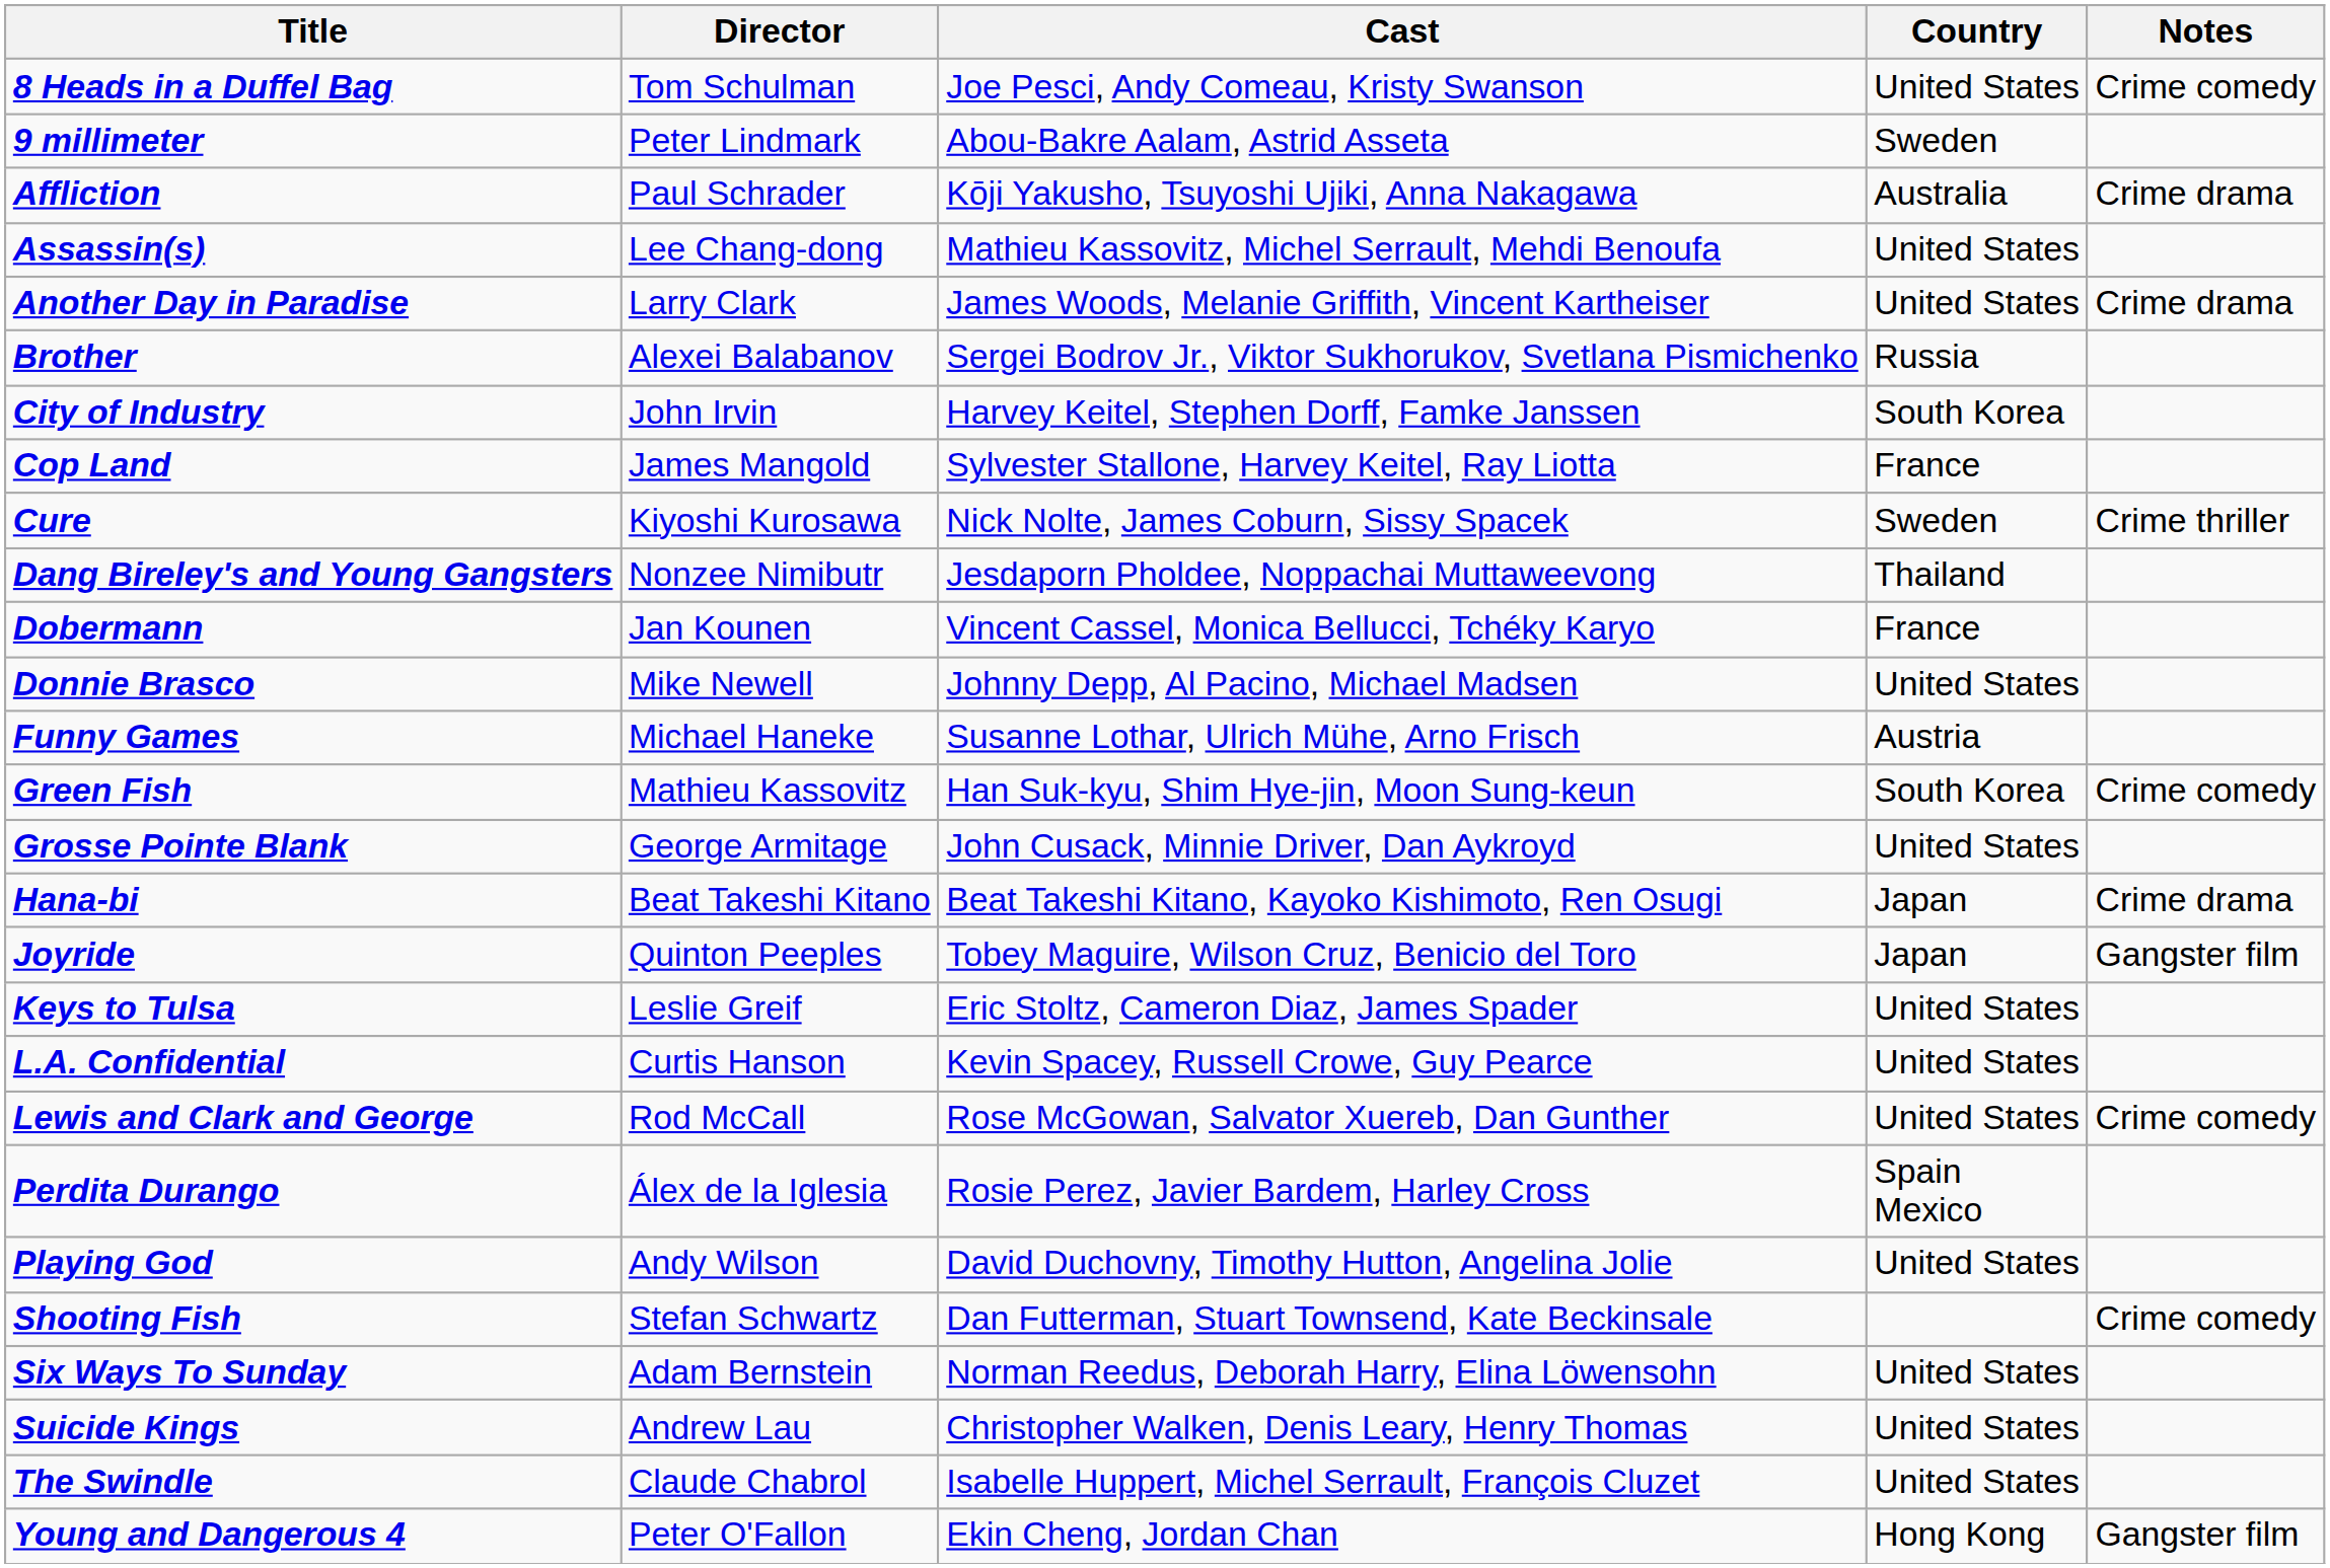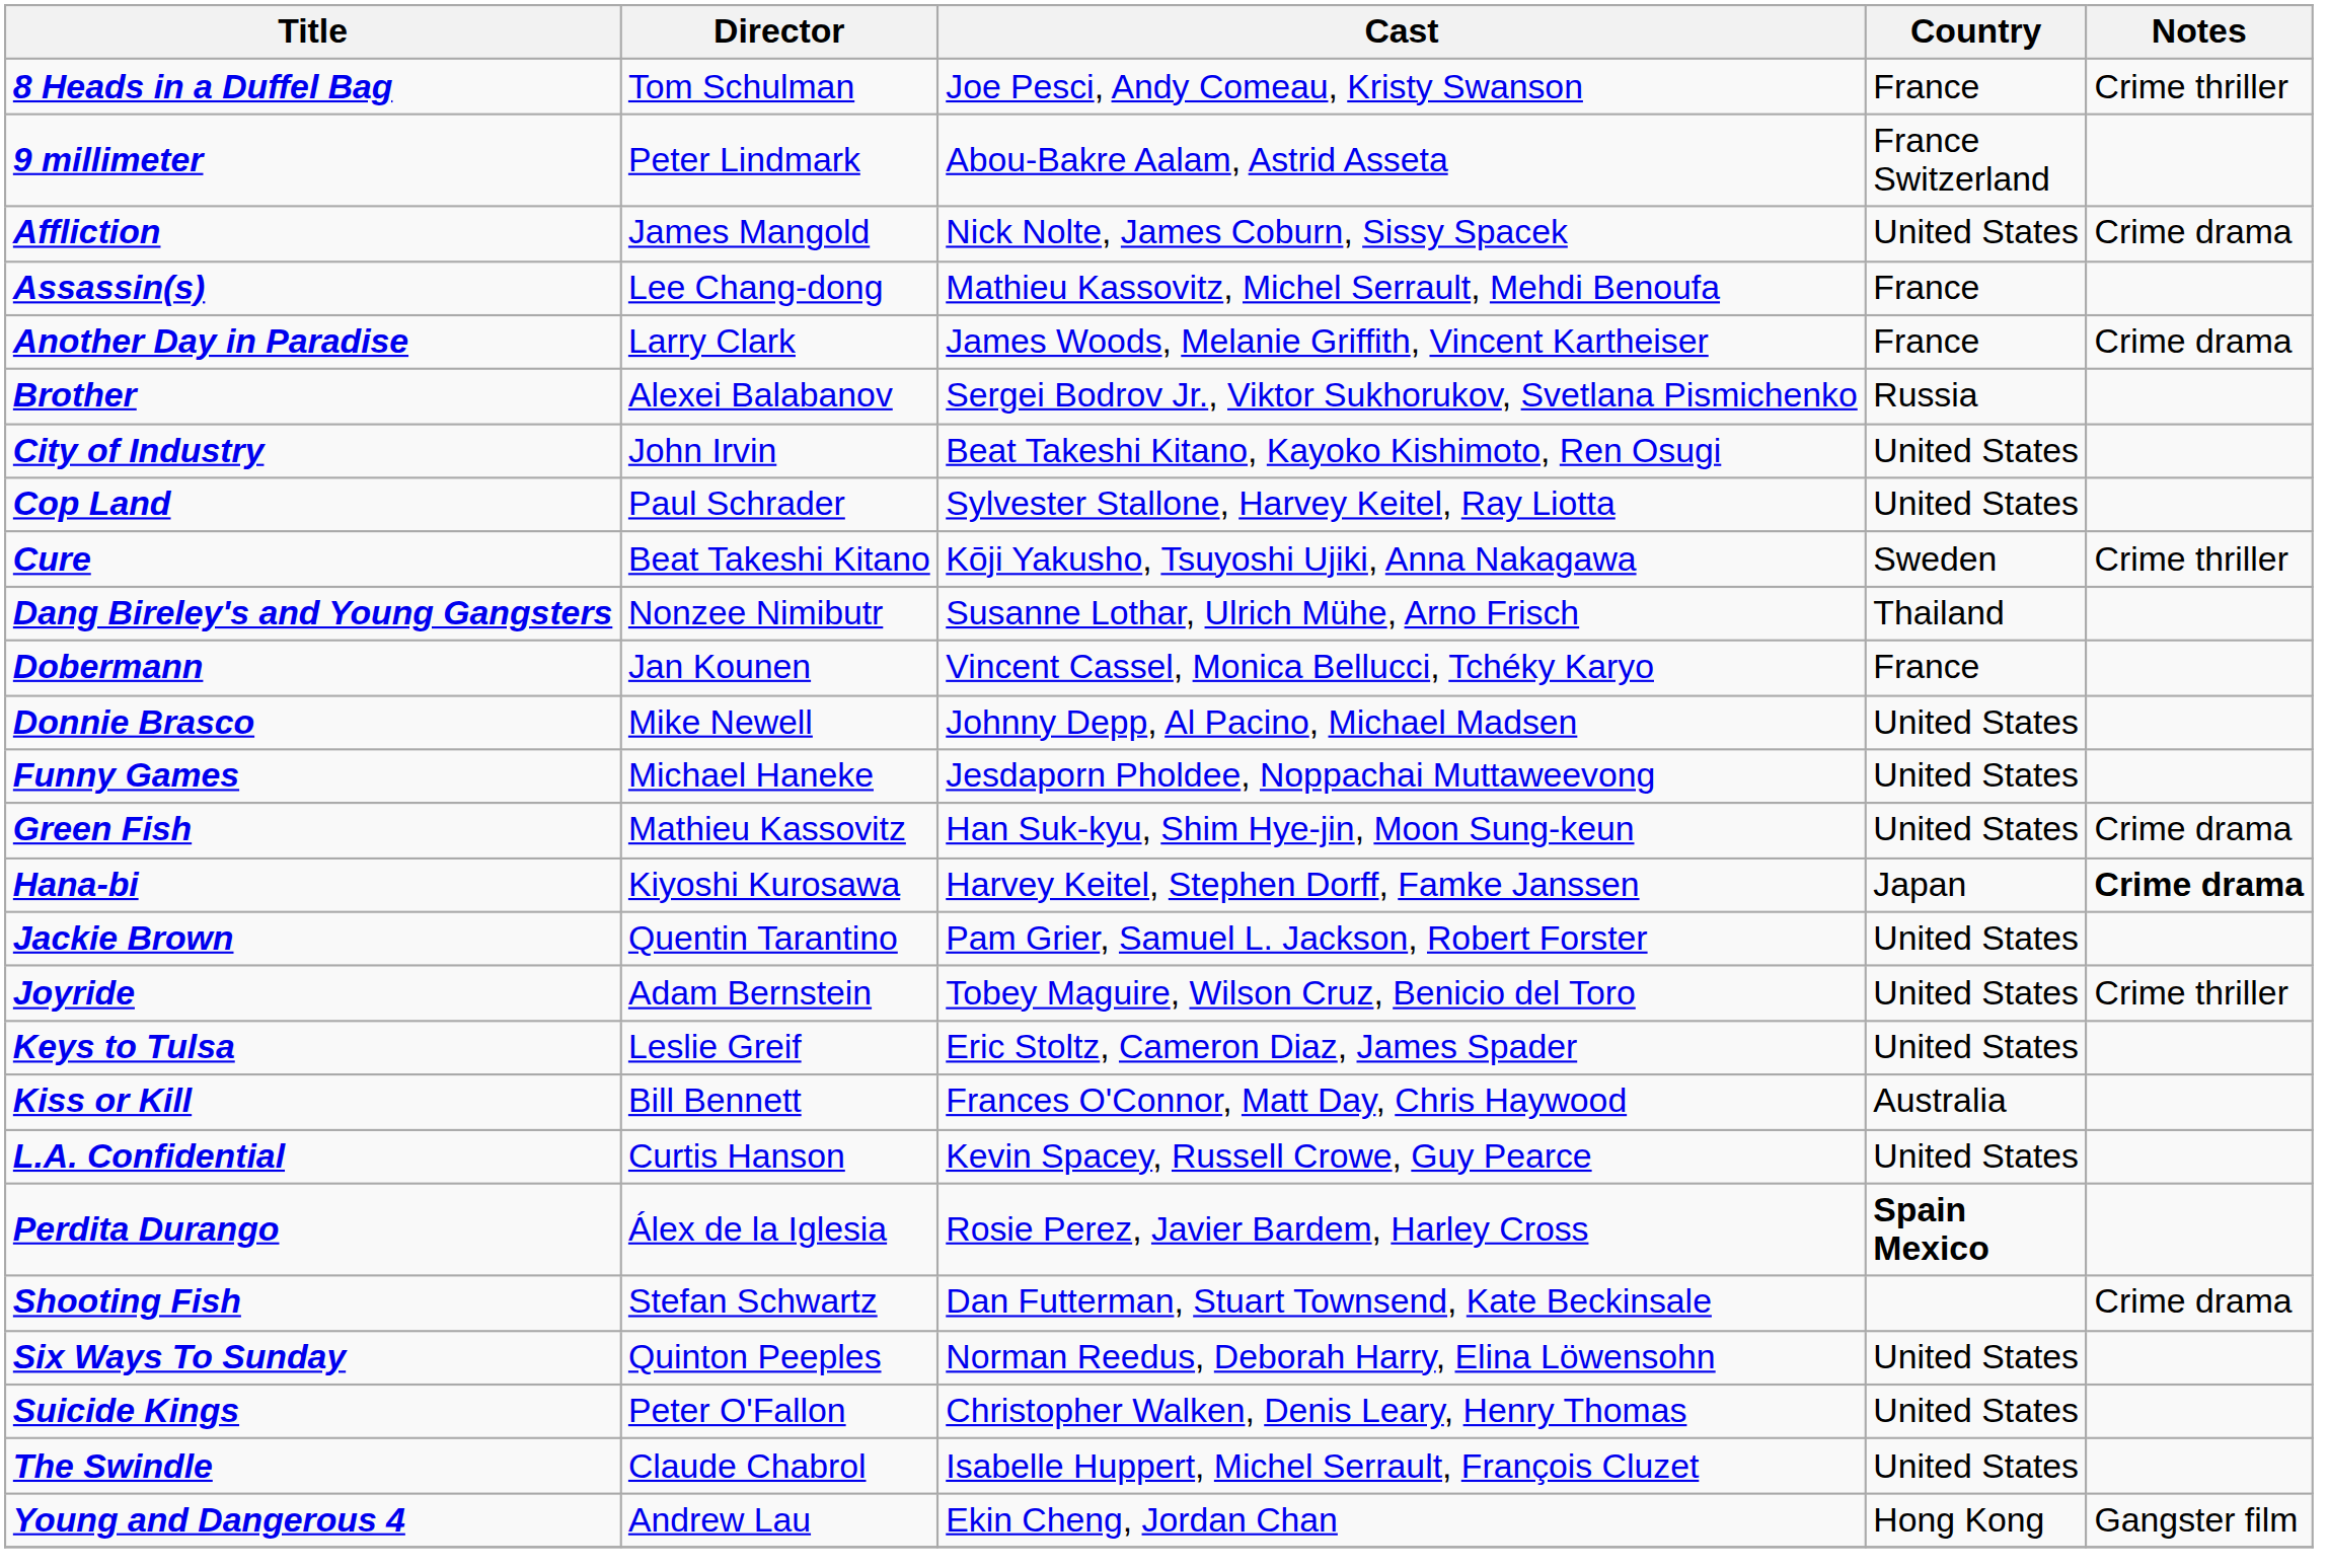 <table class="wikitable">
 <tr>
 <th>Title</th>
 <th>Director</th>
 <th>Cast</th>
 <th>Country</th>
 <th>Notes</th>
 </tr>
 <tr>
 <td><strong><em><a href='#'>8 Heads in a Duffel Bag</a></em></strong></td>
 <td><a href='#'>Tom Schulman</a></td>
 <td><a href='#'>Joe Pesci</a>, <a href='#'>Andy Comeau</a>, <a href='#'>Kristy Swanson</a></td>
-<td>United States</td>
-<td>Crime comedy</td>
+<td>France</td>
+<td>Crime thriller</td>
 </tr>
 <tr>
 <td><strong><em><a href='#'>9 millimeter</a></em></strong></td>
 <td><a href='#'>Peter Lindmark</a></td>
 <td><a href='#'>Abou-Bakre Aalam</a>, <a href='#'>Astrid Asseta</a></td>
-<td>Sweden</td>
+<td>France<br>Switzerland</td>
 <td></td>
 </tr>
 <tr>
 <td><strong><em><a href='#'>Affliction</a></em></strong></td>
-<td><a href='#'>Paul Schrader</a></td>
-<td><a href='#'>Kōji Yakusho</a>, <a href='#'>Tsuyoshi Ujiki</a>, <a href='#'>Anna Nakagawa</a></td>
-<td>Australia</td>
+<td><a href='#'>James Mangold</a></td>
+<td><a href='#'>Nick Nolte</a>, <a href='#'>James Coburn</a>, <a href='#'>Sissy Spacek</a></td>
+<td>United States</td>
 <td>Crime drama</td>
 </tr>
 <tr>
 <td><strong><em><a href='#'>Assassin(s)</a></em></strong></td>
 <td><a href='#'>Lee Chang-dong</a></td>
 <td><a href='#'>Mathieu Kassovitz</a>, <a href='#'>Michel Serrault</a>, <a href='#'>Mehdi Benoufa</a></td>
-<td>United States</td>
+<td>France</td>
 <td></td>
 </tr>
 <tr>
 <td><strong><em><a href='#'>Another Day in Paradise</a></em></strong></td>
 <td><a href='#'>Larry Clark</a></td>
 <td><a href='#'>James Woods</a>, <a href='#'>Melanie Griffith</a>, <a href='#'>Vincent Kartheiser</a></td>
-<td>United States</td>
+<td>France</td>
 <td>Crime drama</td>
 </tr>
 <tr>
 <td><strong><em><a href='#'>Brother</a></em></strong></td>
 <td><a href='#'>Alexei Balabanov</a></td>
 <td><a href='#'>Sergei Bodrov Jr.</a>, <a href='#'>Viktor Sukhorukov</a>, <a href='#'>Svetlana Pismichenko</a></td>
 <td>Russia</td>
 <td></td>
 </tr>
 <tr>
 <td><strong><em><a href='#'>City of Industry</a></em></strong></td>
 <td><a href='#'>John Irvin</a></td>
-<td><a href='#'>Harvey Keitel</a>, <a href='#'>Stephen Dorff</a>, <a href='#'>Famke Janssen</a></td>
-<td>South Korea</td>
+<td><a href='#'>Beat Takeshi Kitano</a>, <a href='#'>Kayoko Kishimoto</a>, <a href='#'>Ren Osugi</a></td>
+<td>United States</td>
 <td></td>
 </tr>
 <tr>
 <td><strong><em><a href='#'>Cop Land</a></em></strong></td>
-<td><a href='#'>James Mangold</a></td>
+<td><a href='#'>Paul Schrader</a></td>
 <td><a href='#'>Sylvester Stallone</a>, <a href='#'>Harvey Keitel</a>, <a href='#'>Ray Liotta</a></td>
-<td>France</td>
+<td>United States</td>
 <td></td>
 </tr>
 <tr>
 <td><strong><em><a href='#'>Cure</a></em></strong></td>
-<td><a href='#'>Kiyoshi Kurosawa</a></td>
-<td><a href='#'>Nick Nolte</a>, <a href='#'>James Coburn</a>, <a href='#'>Sissy Spacek</a></td>
+<td><a href='#'>Beat Takeshi Kitano</a></td>
+<td><a href='#'>Kōji Yakusho</a>, <a href='#'>Tsuyoshi Ujiki</a>, <a href='#'>Anna Nakagawa</a></td>
 <td>Sweden</td>
 <td>Crime thriller</td>
 </tr>
 <tr>
 <td><strong><em><a href='#'>Dang Bireley's and Young Gangsters</a></em></strong></td>
 <td><a href='#'>Nonzee Nimibutr</a></td>
-<td><a href='#'>Jesdaporn Pholdee</a>, <a href='#'>Noppachai Muttaweevong</a></td>
+<td><a href='#'>Susanne Lothar</a>, <a href='#'>Ulrich Mühe</a>, <a href='#'>Arno Frisch</a></td>
 <td>Thailand</td>
 <td></td>
 </tr>
 <tr>
 <td><strong><em><a href='#'>Dobermann</a></em></strong></td>
 <td><a href='#'>Jan Kounen</a></td>
 <td><a href='#'>Vincent Cassel</a>, <a href='#'>Monica Bellucci</a>, <a href='#'>Tchéky Karyo</a></td>
 <td>France</td>
 <td></td>
 </tr>
 <tr>
 <td><strong><em><a href='#'>Donnie Brasco</a></em></strong></td>
 <td><a href='#'>Mike Newell</a></td>
 <td><a href='#'>Johnny Depp</a>, <a href='#'>Al Pacino</a>, <a href='#'>Michael Madsen</a></td>
 <td>United States</td>
 <td></td>
 </tr>
 <tr>
 <td><strong><em><a href='#'>Funny Games</a></em></strong></td>
 <td><a href='#'>Michael Haneke</a></td>
-<td><a href='#'>Susanne Lothar</a>, <a href='#'>Ulrich Mühe</a>, <a href='#'>Arno Frisch</a></td>
-<td>Austria</td>
+<td><a href='#'>Jesdaporn Pholdee</a>, <a href='#'>Noppachai Muttaweevong</a></td>
+<td>United States</td>
 <td></td>
 </tr>
 <tr>
 <td><strong><em><a href='#'>Green Fish</a></em></strong></td>
 <td><a href='#'>Mathieu Kassovitz</a></td>
 <td><a href='#'>Han Suk-kyu</a>, <a href='#'>Shim Hye-jin</a>, <a href='#'>Moon Sung-keun</a></td>
-<td>South Korea</td>
-<td>Crime comedy</td>
+<td>United States</td>
+<td>Crime drama</td>
 </tr>
 <tr>
-<td><strong><em><a href='#'>Grosse Pointe Blank</a></em></strong></td>
-<td><a href='#'>George Armitage</a></td>
-<td><a href='#'>John Cusack</a>, <a href='#'>Minnie Driver</a>, <a href='#'>Dan Aykroyd</a></td>
+<td><strong><em><a href='#'>Hana-bi</a></em></strong></td>
+<td><a href='#'>Kiyoshi Kurosawa</a></td>
+<td><a href='#'>Harvey Keitel</a>, <a href='#'>Stephen Dorff</a>, <a href='#'>Famke Janssen</a></td>
+<td>Japan</td>
+<td><strong>Crime drama</strong></td>
+</tr>
+<tr>
+<td><strong><em><a href='#'>Jackie Brown</a></em></strong></td>
+<td><a href='#'>Quentin Tarantino</a></td>
+<td><a href='#'>Pam Grier</a>, <a href='#'>Samuel L. Jackson</a>, <a href='#'>Robert Forster</a></td>
 <td>United States</td>
 <td></td>
 </tr>
 <tr>
-<td><strong><em><a href='#'>Hana-bi</a></em></strong></td>
-<td><a href='#'>Beat Takeshi Kitano</a></td>
-<td><a href='#'>Beat Takeshi Kitano</a>, <a href='#'>Kayoko Kishimoto</a>, <a href='#'>Ren Osugi</a></td>
-<td>Japan</td>
-<td>Crime drama</td>
-</tr>
-<tr>
 <td><strong><em><a href='#'>Joyride</a></em></strong></td>
-<td><a href='#'>Quinton Peeples</a></td>
+<td><a href='#'>Adam Bernstein</a></td>
 <td><a href='#'>Tobey Maguire</a>, <a href='#'>Wilson Cruz</a>, <a href='#'>Benicio del Toro</a></td>
-<td>Japan</td>
-<td>Gangster film</td>
+<td>United States</td>
+<td>Crime thriller</td>
 </tr>
 <tr>
 <td><strong><em><a href='#'>Keys to Tulsa</a></em></strong></td>
 <td><a href='#'>Leslie Greif</a></td>
 <td><a href='#'>Eric Stoltz</a>, <a href='#'>Cameron Diaz</a>, <a href='#'>James Spader</a></td>
 <td>United States</td>
+<td></td>
+</tr>
+<tr>
+<td><strong><em><a href='#'>Kiss or Kill</a></em></strong></td>
+<td><a href='#'>Bill Bennett</a></td>
+<td><a href='#'>Frances O'Connor</a>, <a href='#'>Matt Day</a>, <a href='#'>Chris Haywood</a></td>
+<td>Australia</td>
 <td></td>
 </tr>
 <tr>
 <td><strong><em><a href='#'>L.A. Confidential</a></em></strong></td>
 <td><a href='#'>Curtis Hanson</a></td>
 <td><a href='#'>Kevin Spacey</a>, <a href='#'>Russell Crowe</a>, <a href='#'>Guy Pearce</a></td>
 <td>United States</td>
 <td></td>
 </tr>
 <tr>
-<td><strong><em><a href='#'>Lewis and Clark and George</a></em></strong></td>
-<td><a href='#'>Rod McCall</a></td>
-<td><a href='#'>Rose McGowan</a>, <a href='#'>Salvator Xuereb</a>, <a href='#'>Dan Gunther</a></td>
-<td>United States</td>
-<td>Crime comedy</td>
-</tr>
-<tr>
 <td><strong><em><a href='#'>Perdita Durango</a></em></strong></td>
 <td><a href='#'>Álex de la Iglesia</a></td>
 <td><a href='#'>Rosie Perez</a>, <a href='#'>Javier Bardem</a>, <a href='#'>Harley Cross</a></td>
-<td>Spain<br>Mexico</td>
-<td></td>
-</tr>
-<tr>
-<td><strong><em><a href='#'>Playing God</a></em></strong></td>
-<td><a href='#'>Andy Wilson</a></td>
-<td><a href='#'>David Duchovny</a>, <a href='#'>Timothy Hutton</a>, <a href='#'>Angelina Jolie</a></td>
-<td>United States</td>
+<td><strong>Spain<br>Mexico</strong></td>
 <td></td>
 </tr>
 <tr>
 <td><strong><em><a href='#'>Shooting Fish</a></em></strong></td>
 <td><a href='#'>Stefan Schwartz</a></td>
 <td><a href='#'>Dan Futterman</a>, <a href='#'>Stuart Townsend</a>, <a href='#'>Kate Beckinsale</a></td>
 <td></td>
-<td>Crime comedy</td>
+<td>Crime drama</td>
 </tr>
 <tr>
 <td><strong><em><a href='#'>Six Ways To Sunday</a></em></strong></td>
-<td><a href='#'>Adam Bernstein</a></td>
+<td><a href='#'>Quinton Peeples</a></td>
 <td><a href='#'>Norman Reedus</a>, <a href='#'>Deborah Harry</a>, <a href='#'>Elina Löwensohn</a></td>
 <td>United States</td>
 <td></td>
 </tr>
 <tr>
 <td><strong><em><a href='#'>Suicide Kings</a></em></strong></td>
-<td><a href='#'>Andrew Lau</a></td>
+<td><a href='#'>Peter O'Fallon</a></td>
 <td><a href='#'>Christopher Walken</a>, <a href='#'>Denis Leary</a>, <a href='#'>Henry Thomas</a></td>
 <td>United States</td>
 <td></td>
 </tr>
 <tr>
 <td><strong><em><a href='#'>The Swindle</a></em></strong></td>
 <td><a href='#'>Claude Chabrol</a></td>
 <td><a href='#'>Isabelle Huppert</a>, <a href='#'>Michel Serrault</a>, <a href='#'>François Cluzet</a></td>
 <td>United States</td>
 <td></td>
 </tr>
 <tr>
 <td><strong><em><a href='#'>Young and Dangerous 4</a></em></strong></td>
-<td><a href='#'>Peter O'Fallon</a></td>
+<td><a href='#'>Andrew Lau</a></td>
 <td><a href='#'>Ekin Cheng</a>, <a href='#'>Jordan Chan</a></td>
 <td>Hong Kong</td>
 <td>Gangster film</td>
 </tr>
 <tr>
 </tr>
 </table>
